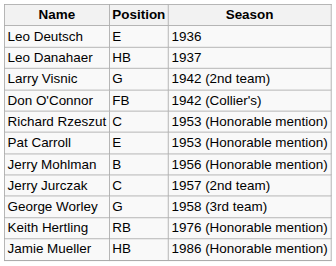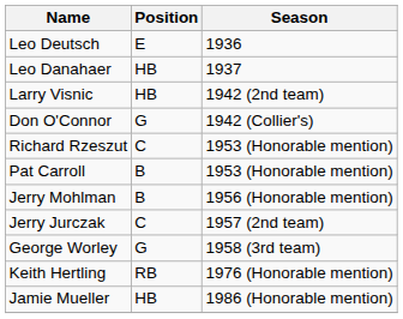 <table class="wikitable">
 <tr>
 <th>Name</th>
 <th>Position</th>
 <th>Season</th>
 </tr>
 <tr>
 <td>Leo Deutsch</td>
 <td>E</td>
 <td>1936</td>
 </tr>
 <tr>
 <td>Leo Danahaer</td>
 <td>HB</td>
 <td>1937</td>
 </tr>
 <tr>
 <td>Larry Visnic</td>
-<td>G</td>
+<td>HB</td>
 <td>1942 (2nd team)</td>
 </tr>
 <tr>
 <td>Don O'Connor</td>
-<td>FB</td>
+<td>G</td>
 <td>1942 (Collier's)</td>
 </tr>
 <tr>
 <td>Richard Rzeszut</td>
 <td>C</td>
 <td>1953 (Honorable mention)</td>
 </tr>
 <tr>
 <td>Pat Carroll</td>
-<td>E</td>
+<td>B</td>
 <td>1953 (Honorable mention)</td>
 </tr>
 <tr>
 <td>Jerry Mohlman</td>
 <td>B</td>
 <td>1956 (Honorable mention)</td>
 </tr>
 <tr>
 <td>Jerry Jurczak</td>
 <td>C</td>
 <td>1957 (2nd team)</td>
 </tr>
 <tr>
 <td>George Worley</td>
 <td>G</td>
 <td>1958 (3rd team)</td>
 </tr>
 <tr>
 <td>Keith Hertling</td>
 <td>RB</td>
 <td>1976 (Honorable mention)</td>
 </tr>
 <tr>
 <td>Jamie Mueller</td>
 <td>HB</td>
 <td>1986 (Honorable mention)</td>
 </tr>
 <tr>
 </tr>
 </table>
